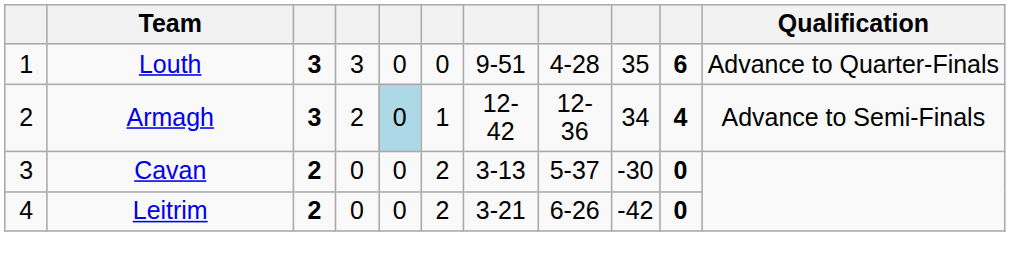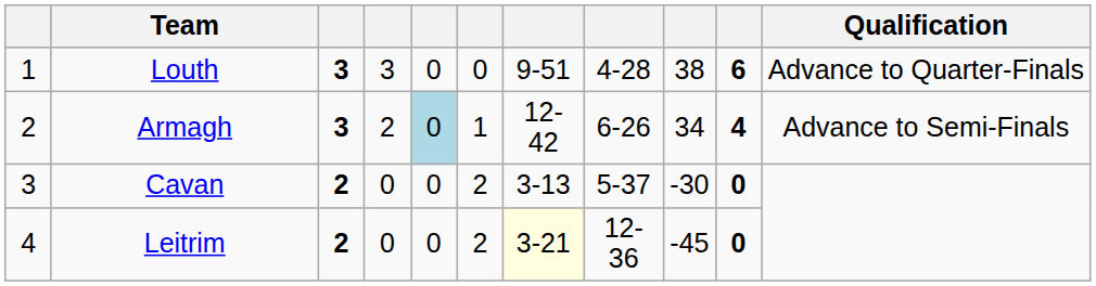 <table class="wikitable">
 <tr>
 <th width="20"></th>
 <th width="150">Team</th>
 <th width="20"></th>
 <th width="20"></th>
 <th width="20"></th>
 <th width="20"></th>
 <th width="40"></th>
 <th width="40"></th>
 <th width="20"></th>
 <th width="20"></th>
 <th>Qualification</th>
 </tr>
 <tr align="center">
 <td>1</td>
 <td> <a href='#'>Louth</a></td>
 <td><strong>3</strong></td>
 <td>3</td>
 <td>0</td>
 <td>0</td>
 <td>9-51</td>
 <td>4-28</td>
-<td>35</td>
+<td>38</td>
 <td><strong>6</strong></td>
 <td>Advance to Quarter-Finals</td>
 </tr>
 <tr align="center">
 <td>2</td>
 <td> <a href='#'>Armagh</a></td>
 <td><strong>3</strong></td>
 <td>2</td>
 <td style="background: lightblue;">0</td>
 <td>1</td>
 <td>12-42</td>
-<td>12-36</td>
+<td>6-26</td>
 <td>34</td>
 <td><strong>4</strong></td>
 <td>Advance to Semi-Finals</td>
 </tr>
 <tr align="center">
 <td>3</td>
 <td> <a href='#'>Cavan</a></td>
 <td><strong>2</strong></td>
 <td>0</td>
 <td>0</td>
 <td>2</td>
 <td>3-13</td>
 <td>5-37</td>
 <td>-30</td>
 <td><strong>0</strong></td>
 <td rowspan="2"></td>
 </tr>
 <tr align="center">
 <td>4</td>
 <td> <a href='#'>Leitrim</a></td>
 <td><strong>2</strong></td>
 <td>0</td>
 <td>0</td>
 <td>2</td>
-<td>3-21</td>
-<td>6-26</td>
-<td>-42</td>
+<td style="background: lightyellow;">3-21</td>
+<td>12-36</td>
+<td>-45</td>
 <td><strong>0</strong></td>
 </tr>
 </table>
